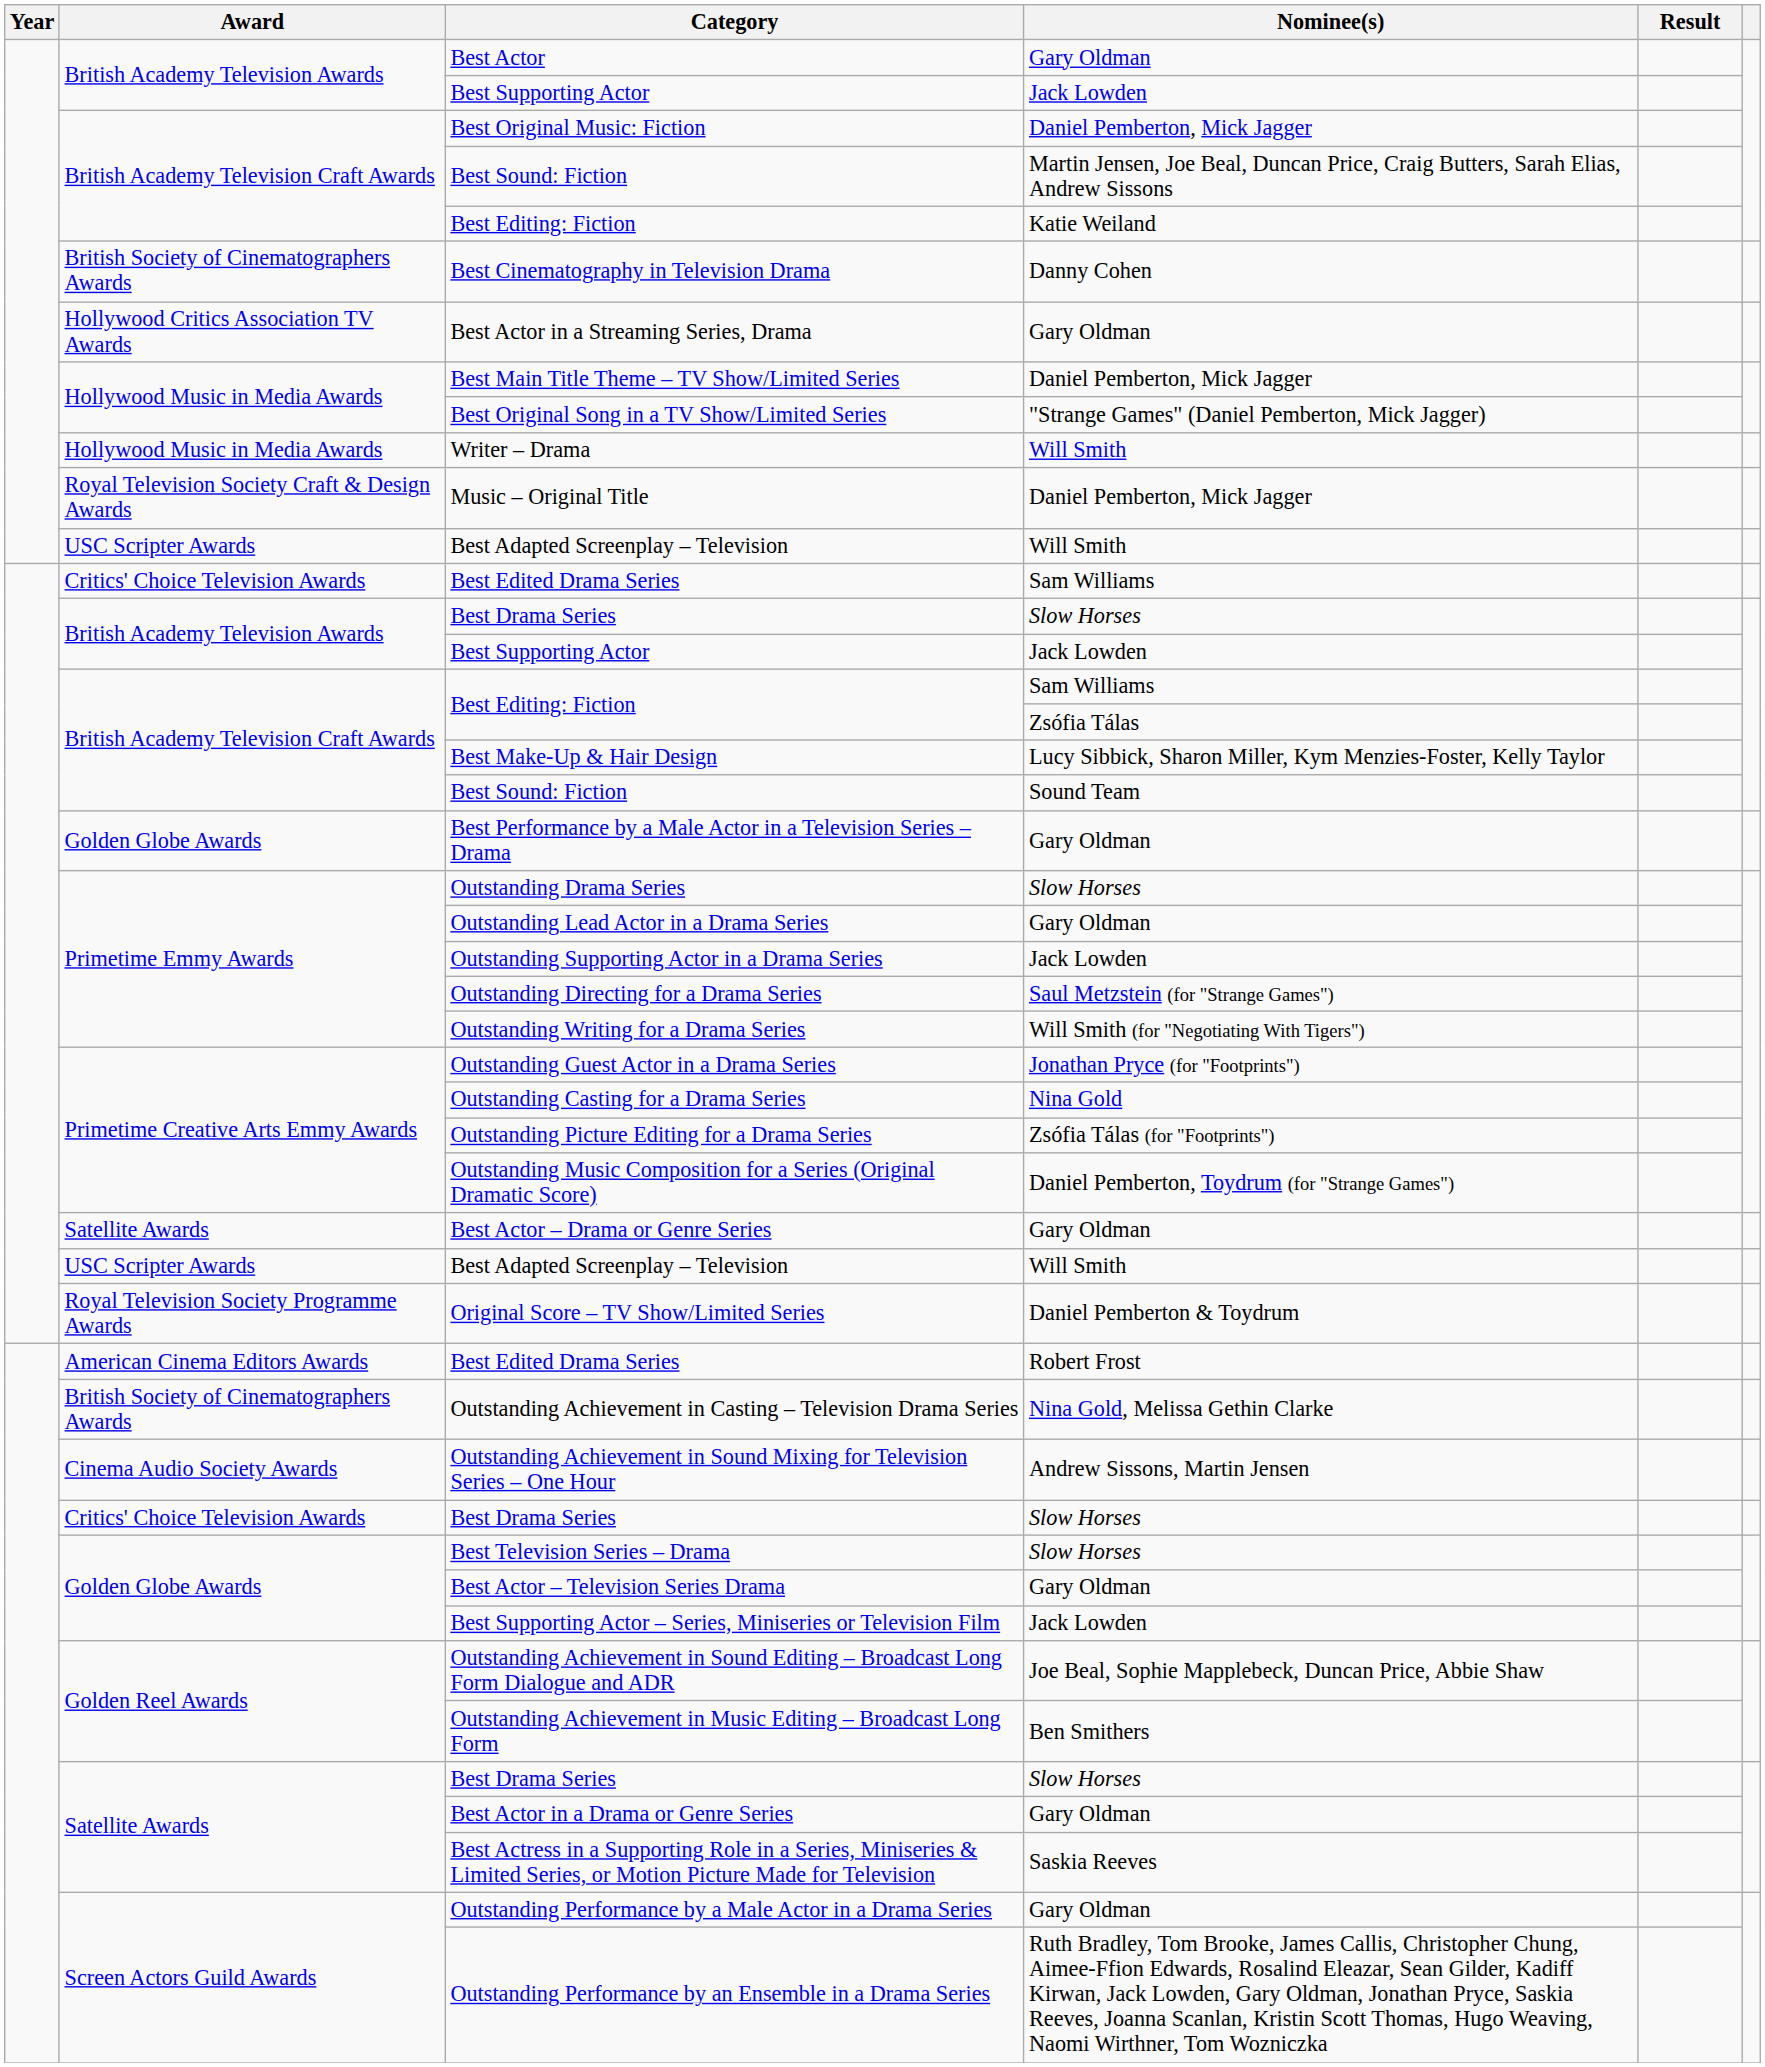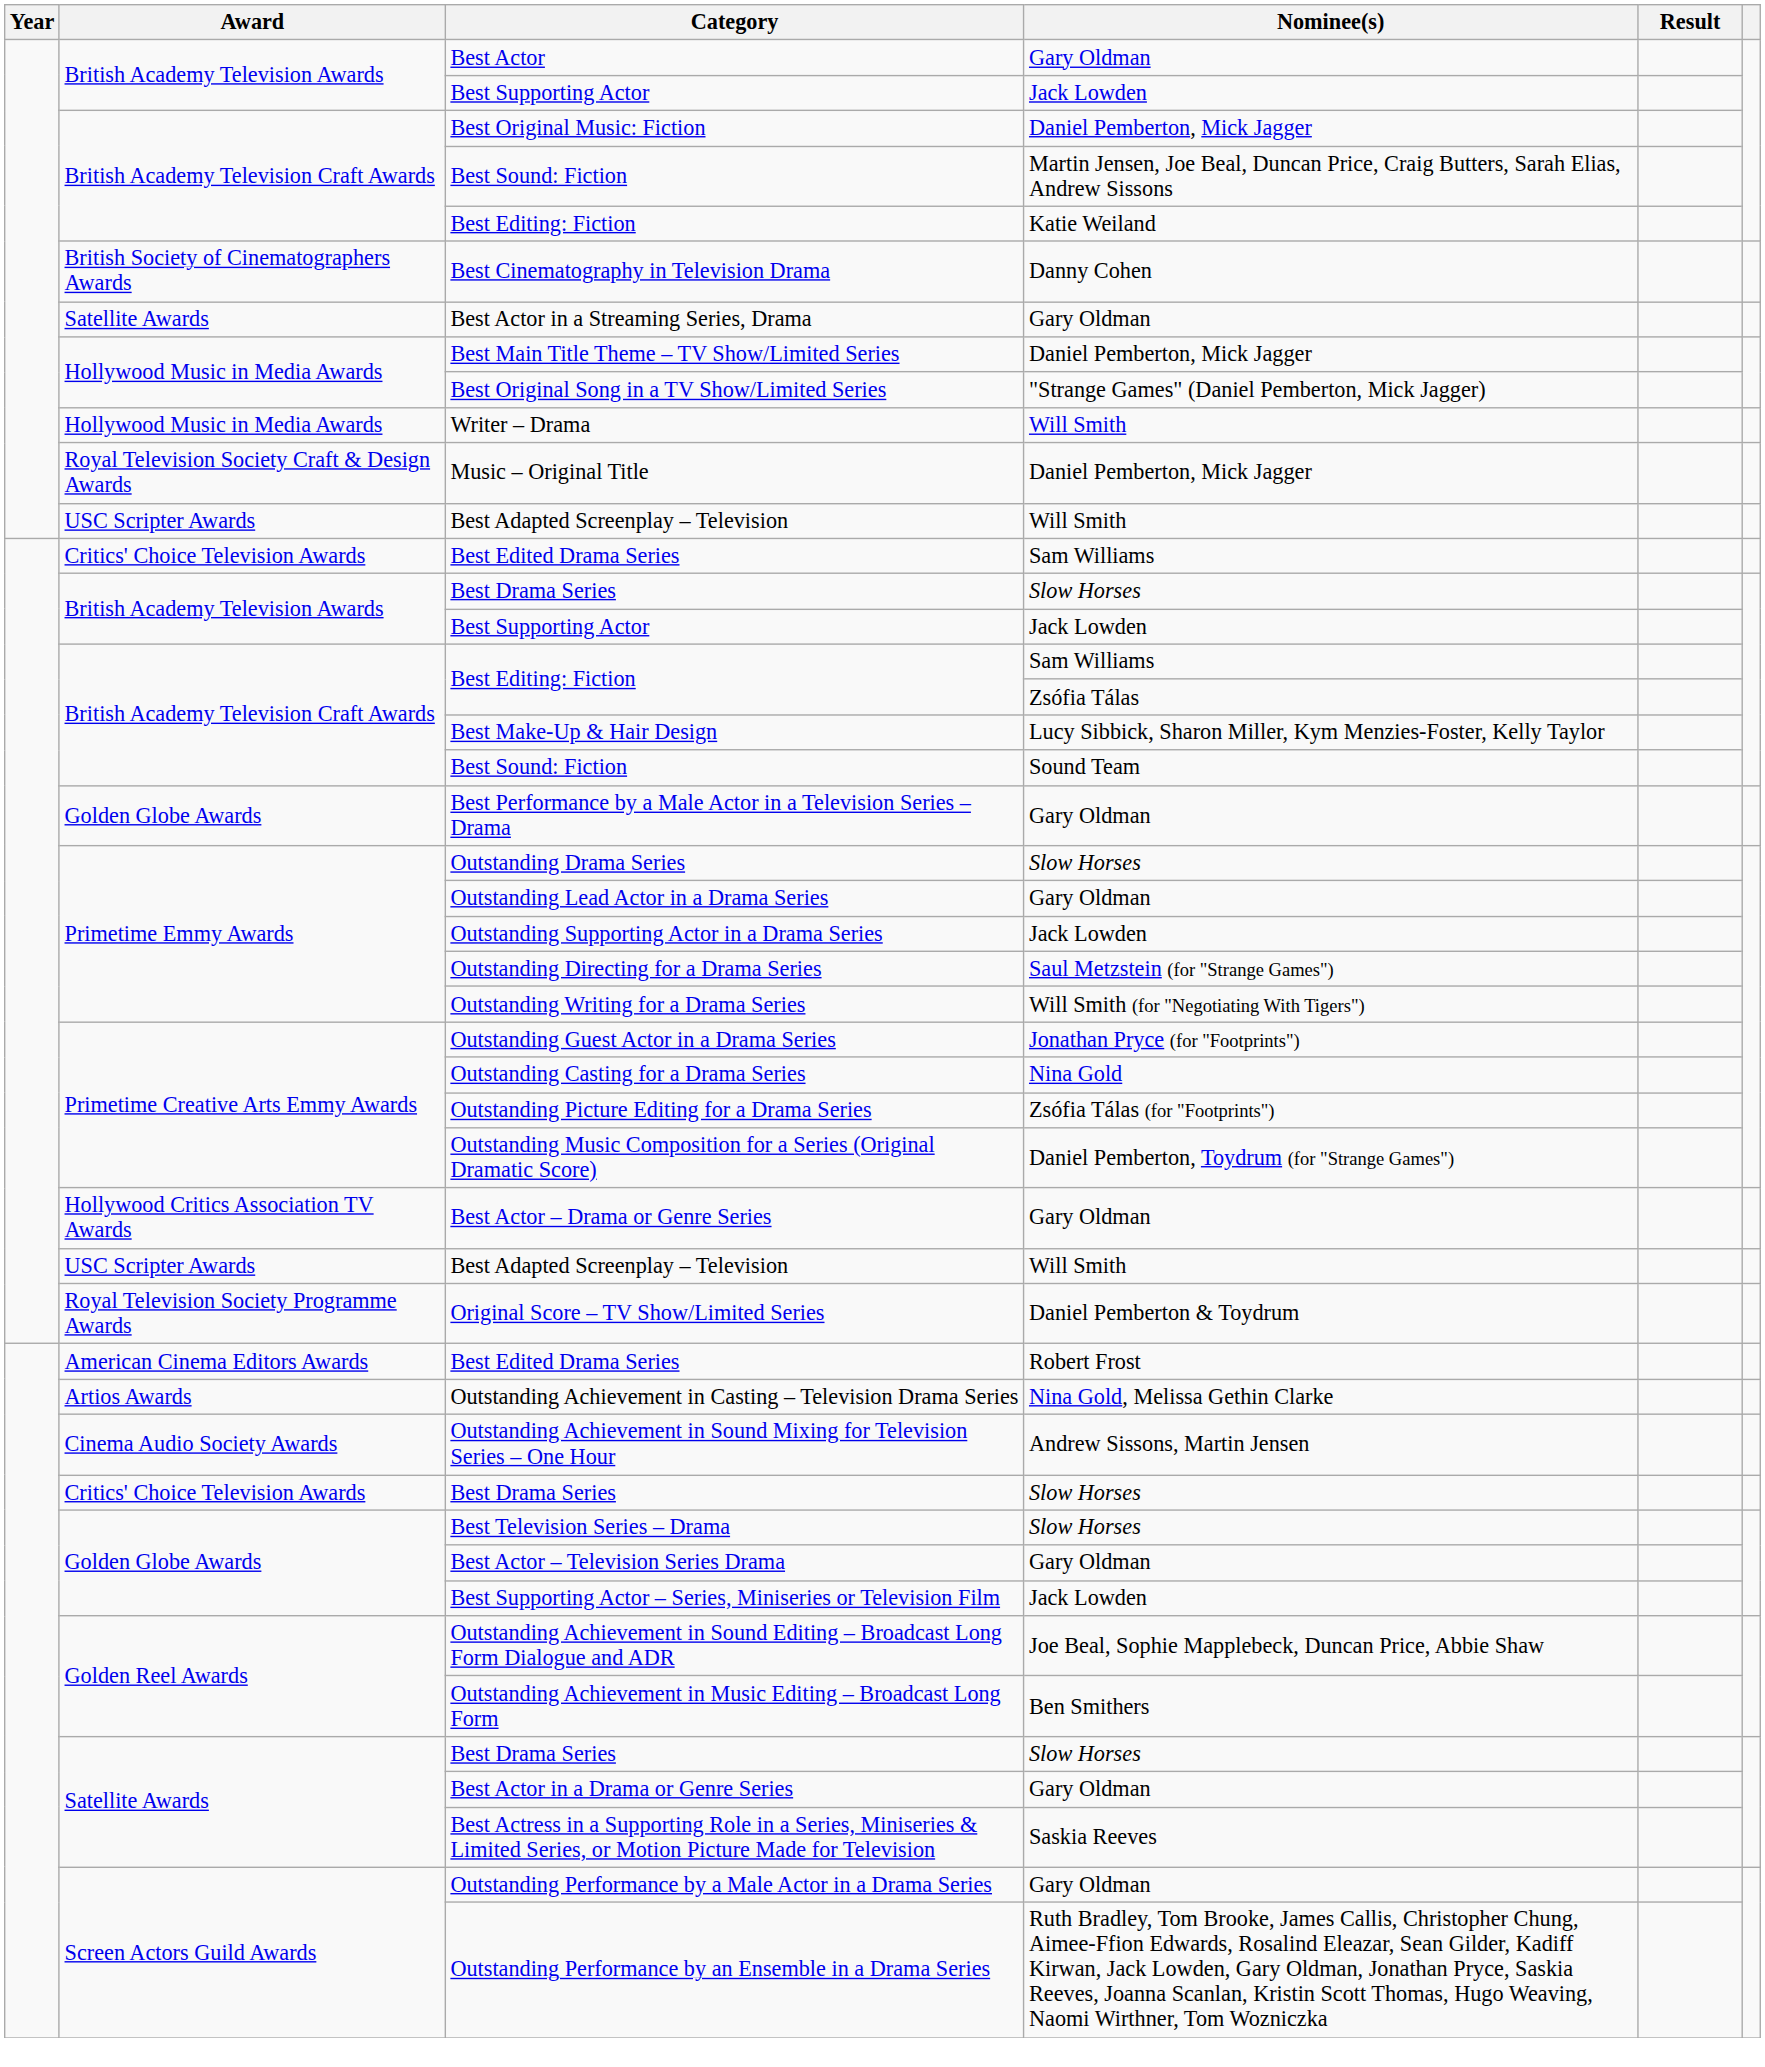 <table class="wikitable sortable" style="width:100%">
 <tr>
 <th scope="col" style="width:3%;">Year</th>
 <th scope="col" style="width:22%;">Award</th>
 <th scope="col" style="width:33%;">Category</th>
 <th scope="col" style="width:35%;">Nominee(s)</th>
 <th scope="col" style="width:6%;">Result</th>
 <th scope="col" class="unsortable" style="width:1%;"></th>
 </tr>
 <tr>
 <td rowspan="12"></td>
 <td rowspan="2"><a href='#'>British Academy Television Awards</a></td>
 <td><a href='#'>Best Actor</a></td>
 <td><a href='#'>Gary Oldman</a></td>
 <td></td>
 <td style="text-align:center" rowspan="5"></td>
 </tr>
 <tr>
 <td><a href='#'>Best Supporting Actor</a></td>
 <td><a href='#'>Jack Lowden</a></td>
 <td></td>
 </tr>
 <tr>
 <td rowspan="3"><a href='#'>British Academy Television Craft Awards</a></td>
 <td><a href='#'>Best Original Music: Fiction</a></td>
 <td><a href='#'>Daniel Pemberton</a>, <a href='#'>Mick Jagger</a></td>
 <td></td>
 </tr>
 <tr>
 <td><a href='#'>Best Sound: Fiction</a></td>
 <td>Martin Jensen, Joe Beal, Duncan Price, Craig Butters, Sarah Elias, Andrew Sissons</td>
 <td></td>
 </tr>
 <tr>
 <td><a href='#'>Best Editing: Fiction</a></td>
 <td>Katie Weiland </td>
 <td></td>
 </tr>
 <tr>
 <td><a href='#'>British Society of Cinematographers Awards</a></td>
 <td><a href='#'>Best Cinematography in Television Drama</a></td>
 <td>Danny Cohen </td>
 <td></td>
 <td align="center"></td>
 </tr>
 <tr>
-<td><a href='#'>Hollywood Critics Association TV Awards</a></td>
+<td><a href='#'>Satellite Awards</a></td>
 <td>Best Actor in a Streaming Series, Drama</td>
 <td>Gary Oldman</td>
 <td></td>
 <td align="center"></td>
 </tr>
 <tr>
 <td rowspan="2"><a href='#'>Hollywood Music in Media Awards</a></td>
 <td><a href='#'>Best Main Title Theme – TV Show/Limited Series</a></td>
 <td>Daniel Pemberton, Mick Jagger</td>
 <td></td>
 <td rowspan="2" style="text-align: center;"></td>
 </tr>
 <tr>
 <td><a href='#'>Best Original Song in a TV Show/Limited Series</a></td>
 <td>"Strange Games" (Daniel Pemberton, Mick Jagger)</td>
 <td></td>
 </tr>
 <tr>
 <td><a href='#'>Hollywood Music in Media Awards</a></td>
 <td>Writer – Drama</td>
 <td><a href='#'>Will Smith</a></td>
 <td></td>
 <td style="text-align:center"></td>
 </tr>
 <tr>
 <td><a href='#'>Royal Television Society Craft & Design Awards</a></td>
 <td>Music – Original Title</td>
 <td>Daniel Pemberton, Mick Jagger</td>
 <td></td>
 <td style="text-align:center"></td>
 </tr>
 <tr>
 <td><a href='#'>USC Scripter Awards</a></td>
 <td>Best Adapted Screenplay – Television</td>
 <td>Will Smith </td>
 <td></td>
 <td align="center"></td>
 </tr>
 <tr>
 <td rowspan="20"></td>
 <td><a href='#'>Critics' Choice Television Awards</a></td>
 <td><a href='#'>Best Edited Drama Series</a></td>
 <td>Sam Williams </td>
 <td></td>
 <td align="center"></td>
 </tr>
 <tr>
 <td rowspan="2"><a href='#'>British Academy Television Awards</a></td>
 <td><a href='#'>Best Drama Series</a></td>
 <td><em>Slow Horses</em></td>
 <td></td>
 <td style="text-align:center" rowspan="6"></td>
 </tr>
 <tr>
 <td><a href='#'>Best Supporting Actor</a></td>
 <td>Jack Lowden</td>
 <td></td>
 </tr>
 <tr>
 <td rowspan="4"><a href='#'>British Academy Television Craft Awards</a></td>
 <td rowspan="2"><a href='#'>Best Editing: Fiction</a></td>
 <td>Sam Williams </td>
 <td></td>
 </tr>
 <tr>
 <td>Zsófia Tálas </td>
 <td></td>
 </tr>
 <tr>
 <td><a href='#'>Best Make-Up & Hair Design</a></td>
 <td>Lucy Sibbick, Sharon Miller, Kym Menzies-Foster, Kelly Taylor</td>
 <td></td>
 </tr>
 <tr>
 <td><a href='#'>Best Sound: Fiction</a></td>
 <td>Sound Team</td>
 <td></td>
 </tr>
 <tr>
 <td><a href='#'>Golden Globe Awards</a></td>
 <td><a href='#'>Best Performance by a Male Actor in a Television Series – Drama</a></td>
 <td>Gary Oldman</td>
 <td></td>
 <td align="center"></td>
 </tr>
 <tr>
 <td rowspan="5"><a href='#'>Primetime Emmy Awards</a></td>
 <td><a href='#'>Outstanding Drama Series</a></td>
 <td><em>Slow Horses</em></td>
 <td></td>
 <td style="text-align:center" rowspan="9"></td>
 </tr>
 <tr>
 <td><a href='#'>Outstanding Lead Actor in a Drama Series</a></td>
 <td>Gary Oldman</td>
 <td></td>
 </tr>
 <tr>
 <td><a href='#'>Outstanding Supporting Actor in a Drama Series</a></td>
 <td>Jack Lowden</td>
 <td></td>
 </tr>
 <tr>
 <td><a href='#'>Outstanding Directing for a Drama Series</a></td>
 <td><a href='#'>Saul Metzstein</a> <small>(for "Strange Games")</small></td>
 <td></td>
 </tr>
 <tr>
 <td><a href='#'>Outstanding Writing for a Drama Series</a></td>
 <td>Will Smith <small>(for "Negotiating With Tigers")</small></td>
 <td></td>
 </tr>
 <tr>
 <td rowspan="4"><a href='#'>Primetime Creative Arts Emmy Awards</a></td>
 <td><a href='#'>Outstanding Guest Actor in a Drama Series</a></td>
 <td><a href='#'>Jonathan Pryce</a> <small>(for "Footprints")</small></td>
 <td></td>
 </tr>
 <tr>
 <td><a href='#'>Outstanding Casting for a Drama Series</a></td>
 <td><a href='#'>Nina Gold</a></td>
 <td></td>
 </tr>
 <tr>
 <td><a href='#'>Outstanding Picture Editing for a Drama Series</a></td>
 <td>Zsófia Tálas <small>(for "Footprints")</small></td>
 <td></td>
 </tr>
 <tr>
 <td><a href='#'>Outstanding Music Composition for a Series (Original Dramatic Score)</a></td>
 <td>Daniel Pemberton, <a href='#'>Toydrum</a> <small>(for "Strange Games")</small></td>
 <td></td>
 </tr>
 <tr>
-<td><a href='#'>Satellite Awards</a></td>
+<td><a href='#'>Hollywood Critics Association TV Awards</a></td>
 <td><a href='#'>Best Actor – Drama or Genre Series</a></td>
 <td>Gary Oldman</td>
 <td></td>
 <td align="center"></td>
 </tr>
 <tr>
 <td><a href='#'>USC Scripter Awards</a></td>
 <td>Best Adapted Screenplay – Television</td>
 <td>Will Smith </td>
 <td></td>
 <td align="center"></td>
 </tr>
 <tr>
 <td><a href='#'>Royal Television Society Programme Awards</a></td>
 <td><a href='#'>Original Score – TV Show/Limited Series</a></td>
 <td>Daniel Pemberton & Toydrum</td>
 <td></td>
 <td align="centre"></td>
 </tr>
 <tr>
 <td rowspan="14"></td>
 <td><a href='#'>American Cinema Editors Awards</a></td>
 <td><a href='#'>Best Edited Drama Series</a></td>
 <td>Robert Frost </td>
 <td></td>
 <td align="center"></td>
 </tr>
 <tr>
-<td><a href='#'>British Society of Cinematographers Awards</a></td>
+<td><a href='#'>Artios Awards</a></td>
 <td>Outstanding Achievement in Casting – Television Drama Series</td>
 <td><a href='#'>Nina Gold</a>, Melissa Gethin Clarke</td>
 <td></td>
 <td align="center"></td>
 </tr>
 <tr>
 <td><a href='#'>Cinema Audio Society Awards</a></td>
 <td><a href='#'>Outstanding Achievement in Sound Mixing for Television Series – One Hour</a></td>
 <td>Andrew Sissons, Martin Jensen </td>
 <td></td>
 <td align="center"><br></td>
 </tr>
 <tr>
 <td><a href='#'>Critics' Choice Television Awards</a></td>
 <td><a href='#'>Best Drama Series</a></td>
 <td><em>Slow Horses</em></td>
 <td></td>
 <td align="center" rowspan="1"></td>
 </tr>
 <tr>
 <td rowspan="3"><a href='#'>Golden Globe Awards</a></td>
 <td><a href='#'>Best Television Series – Drama</a></td>
 <td><em>Slow Horses</em></td>
 <td></td>
 <td align="center" rowspan="3"></td>
 </tr>
 <tr>
 <td><a href='#'>Best Actor – Television Series Drama</a></td>
 <td>Gary Oldman</td>
 <td></td>
 </tr>
 <tr>
 <td><a href='#'>Best Supporting Actor – Series, Miniseries or Television Film</a></td>
 <td>Jack Lowden</td>
 <td></td>
 </tr>
 <tr>
 <td rowspan="2"><a href='#'>Golden Reel Awards</a></td>
 <td><a href='#'>Outstanding Achievement in Sound Editing – Broadcast Long Form Dialogue and ADR</a></td>
 <td>Joe Beal, Sophie Mapplebeck, Duncan Price, Abbie Shaw </td>
 <td></td>
 <td rowspan="2" align="center"></td>
 </tr>
 <tr>
 <td><a href='#'>Outstanding Achievement in Music Editing – Broadcast Long Form</a></td>
 <td>Ben Smithers </td>
 <td></td>
 </tr>
 <tr>
 <td rowspan="3"><a href='#'>Satellite Awards</a></td>
 <td><a href='#'>Best Drama Series</a></td>
 <td><em>Slow Horses</em></td>
 <td></td>
 <td align="center" rowspan="3"></td>
 </tr>
 <tr>
 <td><a href='#'>Best Actor in a Drama or Genre Series</a></td>
 <td>Gary Oldman</td>
 <td></td>
 </tr>
 <tr>
 <td><a href='#'>Best Actress in a Supporting Role in a Series, Miniseries & Limited Series, or Motion Picture Made for Television</a></td>
 <td>Saskia Reeves</td>
 <td></td>
 </tr>
 <tr>
 <td rowspan="2"><a href='#'>Screen Actors Guild Awards</a></td>
 <td><a href='#'>Outstanding Performance by a Male Actor in a Drama Series</a></td>
 <td>Gary Oldman</td>
 <td></td>
 <td rowspan="2" align="center"></td>
 </tr>
 <tr>
 <td><a href='#'>Outstanding Performance by an Ensemble in a Drama Series</a></td>
 <td>Ruth Bradley, Tom Brooke, James Callis, Christopher Chung, Aimee-Ffion Edwards, Rosalind Eleazar, Sean Gilder, Kadiff Kirwan, Jack Lowden, Gary Oldman, Jonathan Pryce, Saskia Reeves, Joanna Scanlan, Kristin Scott Thomas, Hugo Weaving, Naomi Wirthner, Tom Wozniczka</td>
 <td></td>
 </tr>
 <tr>
 </tr>
 </table>
